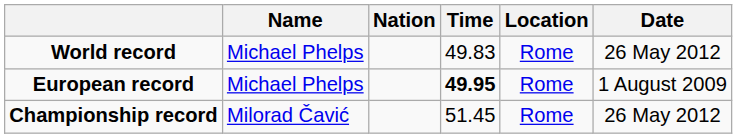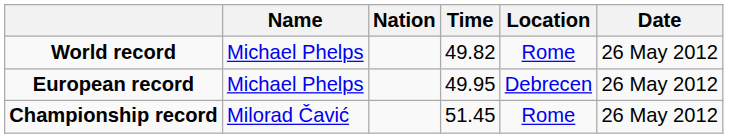 <table class=wikitable style=text-align:center>
 <tr>
 <th></th>
 <th>Name</th>
 <th>Nation</th>
 <th>Time</th>
 <th>Location</th>
 <th>Date</th>
 </tr>
 <tr>
 <td><strong>World record</strong></td>
 <td align=left><a href='#'>Michael Phelps</a></td>
 <td align=left></td>
-<td align=left>49.83</td>
+<td align=left>49.82</td>
 <td><a href='#'>Rome</a></td>
 <td>26 May 2012</td>
 </tr>
 <tr>
 <td><strong>European record</strong></td>
 <td align=left><a href='#'>Michael Phelps</a></td>
 <td align=left></td>
-<td align=left><strong>49.95</strong></td>
-<td><a href='#'>Rome</a></td>
-<td>1 August 2009</td>
+<td align=left>49.95</td>
+<td><a href='#'>Debrecen</a></td>
+<td>26 May 2012</td>
 </tr>
 <tr>
 <td><strong>Championship record</strong></td>
 <td align=left><a href='#'>Milorad Čavić</a></td>
 <td align=left></td>
 <td align=left>51.45</td>
 <td><a href='#'>Rome</a></td>
 <td>26 May 2012</td>
 </tr>
 </table>
